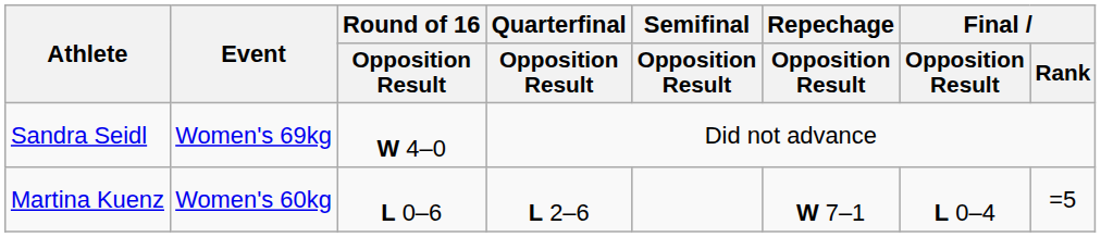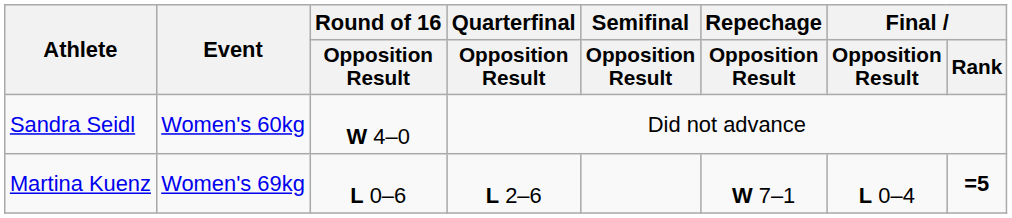 <table class="wikitable" style="font-size:90%">
 <tr>
 <th rowspan="2">Athlete</th>
 <th rowspan="2">Event</th>
 <th>Round of 16</th>
 <th>Quarterfinal</th>
 <th>Semifinal</th>
 <th>Repechage</th>
 <th colspan=2>Final / </th>
 </tr>
 <tr style="font-size: 95%">
 <th>Opposition<br>Result</th>
 <th>Opposition<br>Result</th>
 <th>Opposition<br>Result</th>
 <th>Opposition<br>Result</th>
 <th>Opposition<br>Result</th>
 <th>Rank</th>
 </tr>
 <tr align=center>
 <td align=left><a href='#'>Sandra Seidl</a></td>
-<td align=left><a href='#'>Women's 69kg</a></td>
+<td align=left><a href='#'>Women's 60kg</a></td>
 <td><br><strong>W</strong> 4–0</td>
 <td colspan=5>Did not advance</td>
 </tr>
 <tr align=center>
 <td align=left><a href='#'>Martina Kuenz</a></td>
-<td align=left><a href='#'>Women's 60kg</a></td>
+<td align=left><a href='#'>Women's 69kg</a></td>
 <td><br><strong>L</strong> 0–6</td>
 <td><br><strong>L</strong> 2–6</td>
 <td></td>
 <td><br><strong>W</strong> 7–1</td>
 <td><br><strong>L</strong> 0–4</td>
-<td>=5</td>
+<td><strong>=5</strong></td>
 </tr>
 </table>
